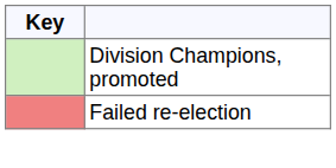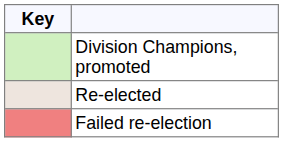 <table bgcolor="#f7f8ff" cellpadding="3" cellspacing="0" border="1" style="font-size: 95%; border: gray solid 1px; border-collapse: collapse;text-align:center;">
 <tr>
 <th width=50>Key</th>
 <th width=170></th>
 </tr>
 <tr>
 <td style="background:#D0F0C0;" width="20"></td>
 <td bgcolor="#ffffff" align="left">Division Champions, promoted</td>
 </tr>
 <tr>
+<td style="background: #eee5de" width="20"></td>
+<td bgcolor="#ffffff" align=left>Re-elected</td>
+</tr>
+<tr>
 <td style="background: #F08080" width="20"></td>
 <td bgcolor="#ffffff" align="left">Failed re-election</td>
 </tr>
 </table>
